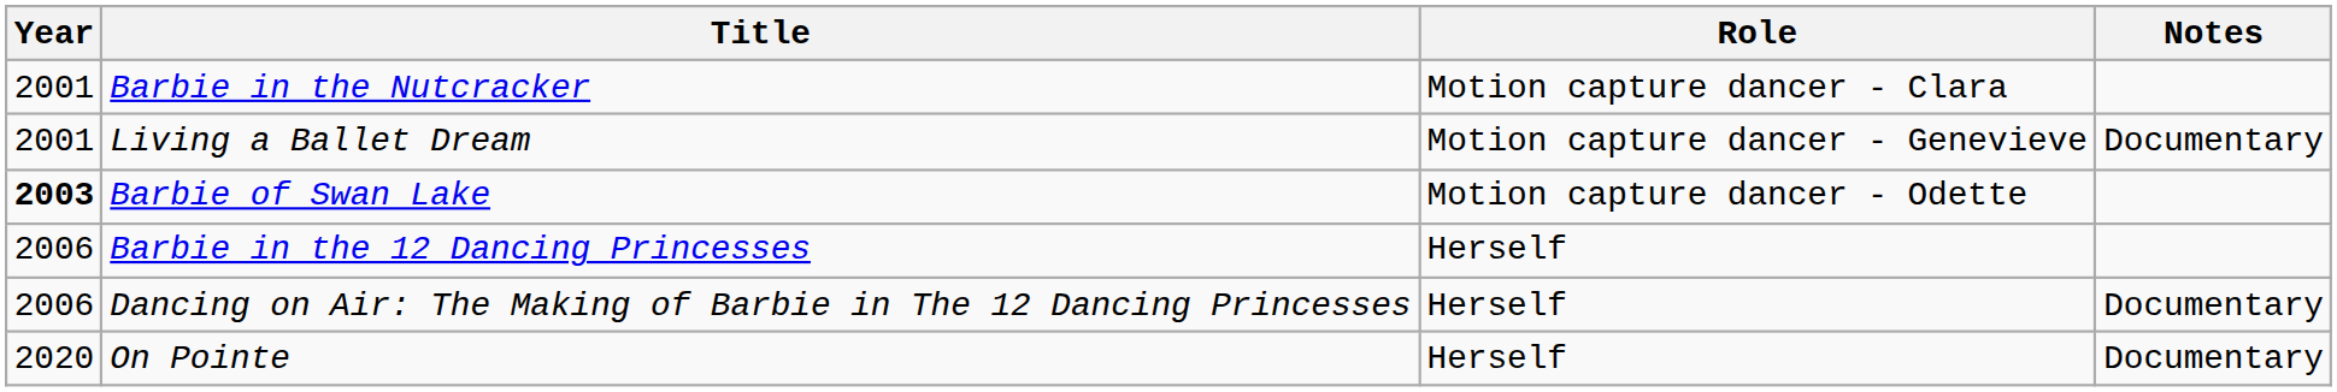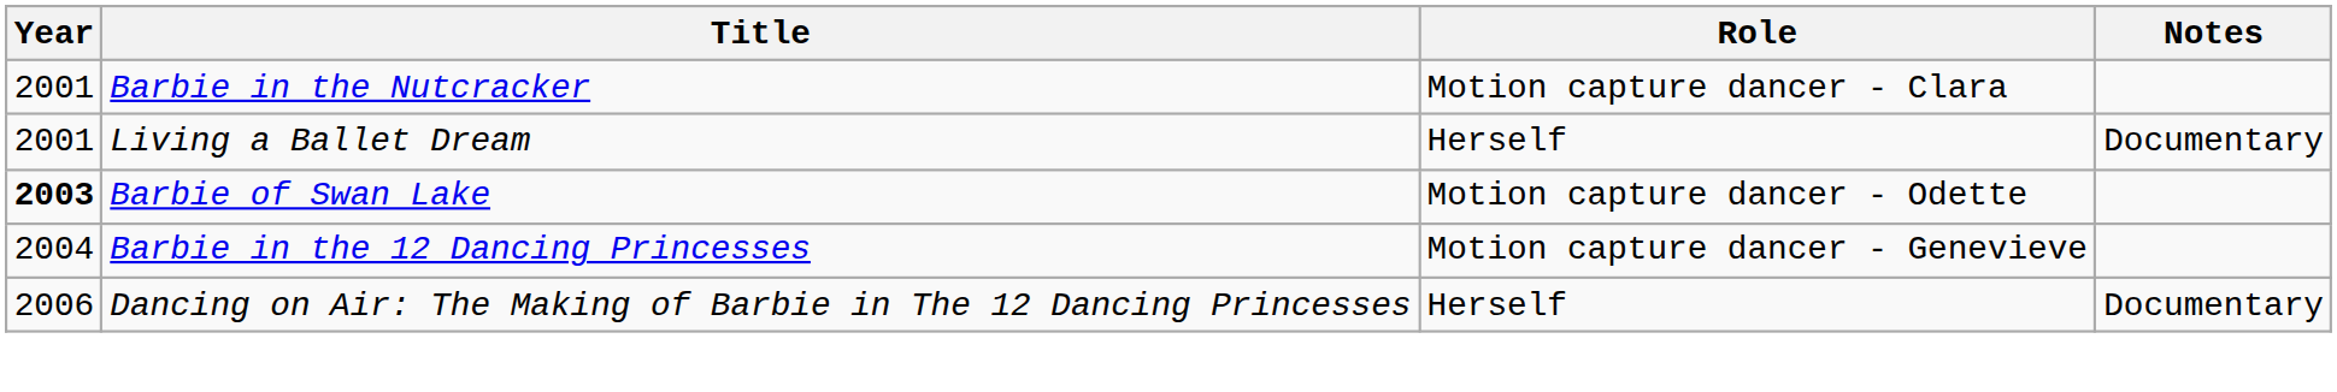 <table class="wikitable">
 <tr>
 <th>Year</th>
 <th><strong>Title</strong></th>
 <th><strong>Role</strong></th>
 <th><strong>Notes</strong></th>
 </tr>
 <tr>
 <td>2001</td>
 <td><em><a href='#'>Barbie in the Nutcracker</a></em></td>
 <td>Motion capture dancer - Clara</td>
 <td></td>
 </tr>
 <tr>
 <td>2001</td>
 <td><em>Living a Ballet Dream</em></td>
-<td>Motion capture dancer - Genevieve</td>
+<td>Herself</td>
 <td>Documentary</td>
 </tr>
 <tr>
 <td><strong>2003</strong></td>
 <td><em><a href='#'>Barbie of Swan Lake</a></em></td>
 <td>Motion capture dancer - Odette</td>
 <td></td>
 </tr>
 <tr>
-<td>2006</td>
+<td>2004</td>
 <td><em><a href='#'>Barbie in the 12 Dancing Princesses</a></em></td>
-<td>Herself</td>
+<td>Motion capture dancer - Genevieve</td>
 <td></td>
 </tr>
 <tr>
 <td>2006</td>
 <td><em>Dancing on Air: The Making of Barbie in The 12 Dancing Princesses</em></td>
 <td>Herself</td>
 <td>Documentary</td>
 </tr>
-<tr>
-<td>2020</td>
-<td><em>On Pointe</em></td>
-<td>Herself</td>
-<td>Documentary</td>
-</tr>
 </table>
